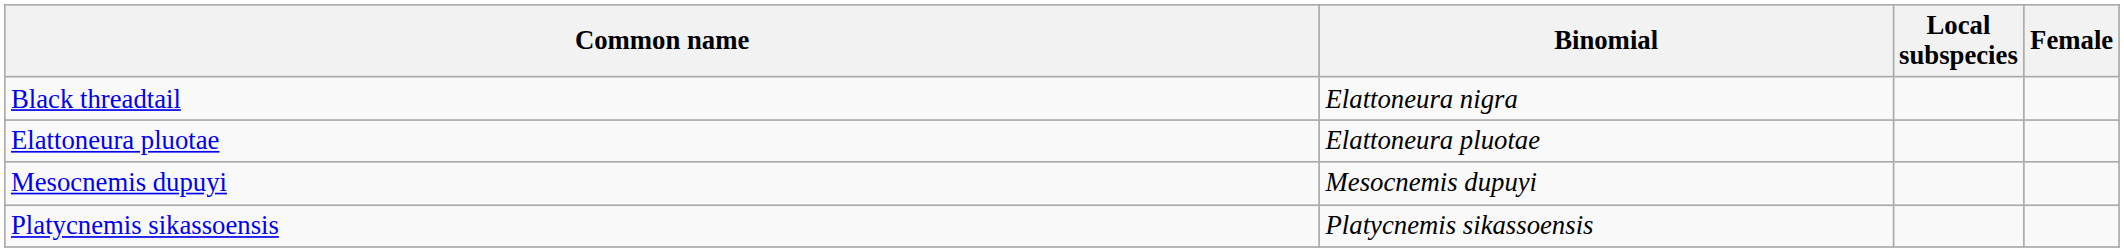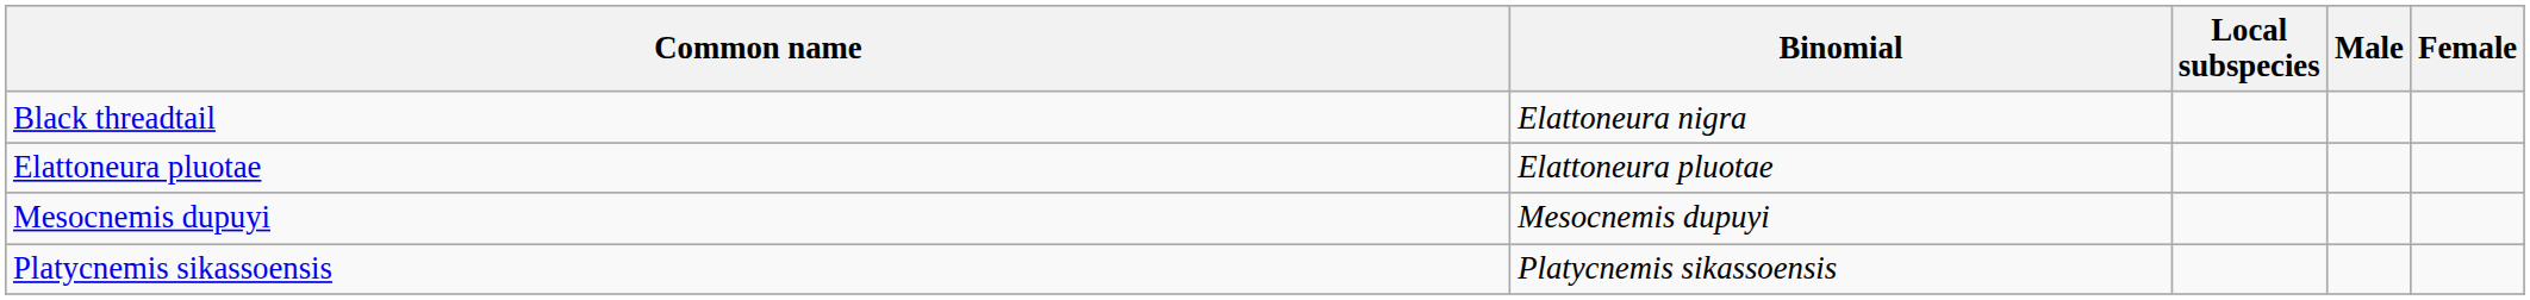 <table width=80% class="wikitable">
 <tr>
 <th width=70%>Common name</th>
 <th width=100%>Binomial</th>
 <th width=20%>Local subspecies</th>
+<th width=20%>Male</th>
 <th width=20%>Female</th>
 </tr>
 <tr>
 <td><a href='#'>Black threadtail</a></td>
 <td><em>Elattoneura nigra</em></td>
+<td></td>
 <td></td>
 <td></td>
 </tr>
 <tr>
 <td><a href='#'>Elattoneura pluotae</a></td>
 <td><em>Elattoneura pluotae</em></td>
 <td></td>
 <td></td>
+<td></td>
 </tr>
 <tr>
 <td><a href='#'>Mesocnemis dupuyi</a></td>
 <td><em>Mesocnemis dupuyi</em></td>
+<td></td>
 <td></td>
 <td></td>
 </tr>
 <tr>
 <td><a href='#'>Platycnemis sikassoensis</a></td>
 <td><em>Platycnemis sikassoensis</em></td>
 <td></td>
 <td></td>
+<td></td>
 </tr>
 </table>
